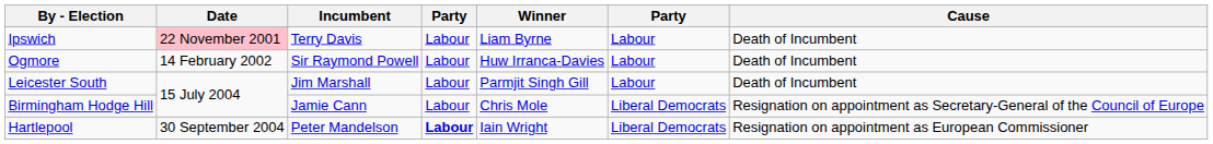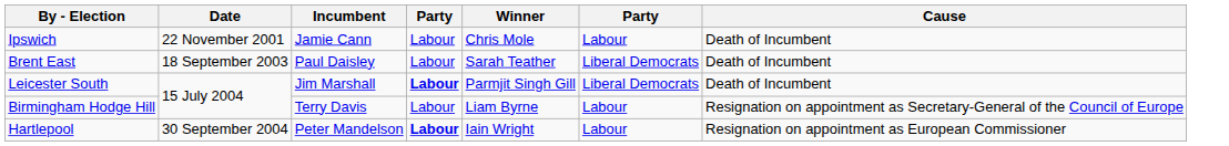 <table class="wikitable">
 <tr>
 <th>By - Election</th>
 <th>Date</th>
 <th>Incumbent</th>
 <th>Party</th>
 <th>Winner</th>
 <th>Party</th>
 <th>Cause</th>
 </tr>
 <tr>
 <td><a href='#'>Ipswich</a></td>
-<td style="background: pink;">22 November 2001</td>
-<td><a href='#'>Terry Davis</a></td>
+<td>22 November 2001</td>
+<td><a href='#'>Jamie Cann</a></td>
 <td><a href='#'>Labour</a></td>
-<td><a href='#'>Liam Byrne</a></td>
+<td><a href='#'>Chris Mole</a></td>
 <td><a href='#'>Labour</a></td>
 <td>Death of Incumbent</td>
 </tr>
 <tr>
-<td><a href='#'>Ogmore</a></td>
-<td>14 February 2002</td>
-<td><a href='#'>Sir Raymond Powell</a></td>
+<td><a href='#'>Brent East</a></td>
+<td>18 September 2003</td>
+<td><a href='#'>Paul Daisley</a></td>
 <td><a href='#'>Labour</a></td>
-<td><a href='#'>Huw Irranca-Davies</a></td>
-<td><a href='#'>Labour</a></td>
+<td><a href='#'>Sarah Teather</a></td>
+<td><a href='#'>Liberal Democrats</a></td>
 <td>Death of Incumbent</td>
 </tr>
 <tr>
 <td><a href='#'>Leicester South</a></td>
 <td rowspan="2">15 July 2004</td>
 <td><a href='#'>Jim Marshall</a></td>
-<td><a href='#'>Labour</a></td>
+<td><strong><a href='#'>Labour</a></strong></td>
 <td><a href='#'>Parmjit Singh Gill</a></td>
-<td><a href='#'>Labour</a></td>
+<td><a href='#'>Liberal Democrats</a></td>
 <td>Death of Incumbent</td>
 </tr>
 <tr>
 <td><a href='#'>Birmingham Hodge Hill</a></td>
-<td><a href='#'>Jamie Cann</a></td>
+<td><a href='#'>Terry Davis</a></td>
 <td><a href='#'>Labour</a></td>
-<td><a href='#'>Chris Mole</a></td>
-<td><a href='#'>Liberal Democrats</a></td>
+<td><a href='#'>Liam Byrne</a></td>
+<td><a href='#'>Labour</a></td>
 <td>Resignation on appointment as Secretary-General of the <a href='#'>Council of Europe</a></td>
 </tr>
 <tr>
 <td><a href='#'>Hartlepool</a></td>
 <td>30 September 2004</td>
 <td><a href='#'>Peter Mandelson</a></td>
 <td><strong><a href='#'>Labour</a></strong></td>
 <td><a href='#'>Iain Wright</a></td>
-<td><a href='#'>Liberal Democrats</a></td>
+<td><a href='#'>Labour</a></td>
 <td>Resignation on appointment as European Commissioner</td>
 </tr>
 </table>
